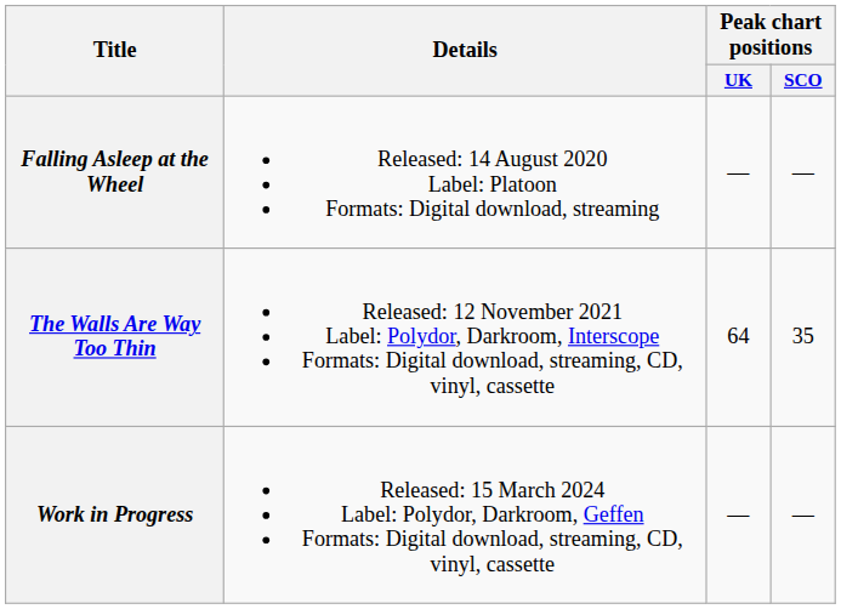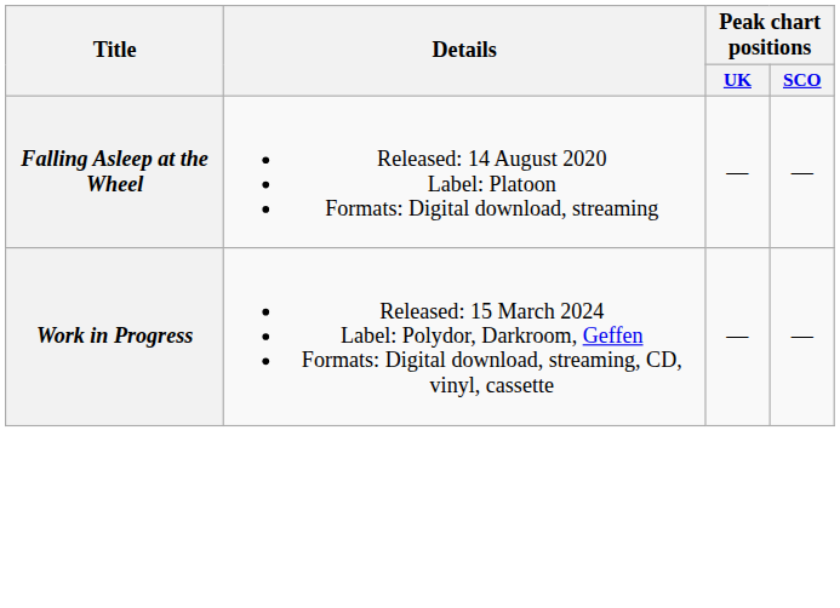 <table class="wikitable plainrowheaders" style="text-align:center;">
 <tr>
 <th scope="col" rowspan="2" style="width:9.5em;">Title</th>
 <th scope="col" rowspan="2" style="width:21.5em;">Details</th>
 <th scope="col" colspan="2">Peak chart positions</th>
 </tr>
 <tr>
 <th scope="col" style="width:3em; font-size:85%"><a href='#'>UK</a><br></th>
 <th scope="col" style="width:3em; font-size:85%"><a href='#'>SCO</a><br></th>
 </tr>
 <tr>
 <th scope="row"><em>Falling Asleep at the Wheel</em></th>
 <td><br><ul><li>Released: 14 August 2020</li><li>Label: Platoon</li><li>Formats: Digital download, streaming</li></ul></td>
 <td>—</td>
 <td>—</td>
 </tr>
 <tr>
-<th scope="row"><em><a href='#'>The Walls Are Way Too Thin</a></em></th>
-<td><br><ul><li>Released: 12 November 2021</li><li>Label: <a href='#'>Polydor</a>, Darkroom, <a href='#'>Interscope</a></li><li>Formats: Digital download, streaming, CD, vinyl, cassette</li></ul></td>
-<td>64</td>
-<td>35</td>
-</tr>
-<tr>
 <th scope="row"><em>Work in Progress</em></th>
 <td><br><ul><li>Released: 15 March 2024</li><li>Label: Polydor, Darkroom, <a href='#'>Geffen</a></li><li>Formats: Digital download, streaming, CD, vinyl, cassette</li></ul></td>
 <td>—</td>
 <td>—</td>
 </tr>
 </table>
